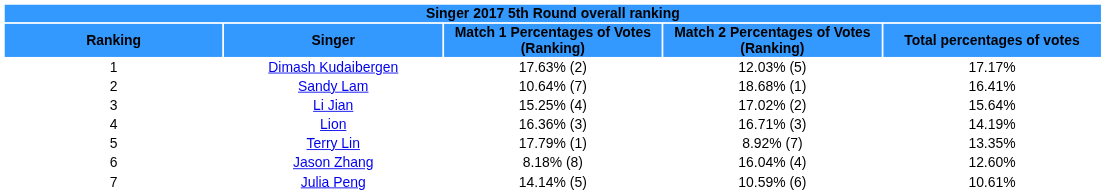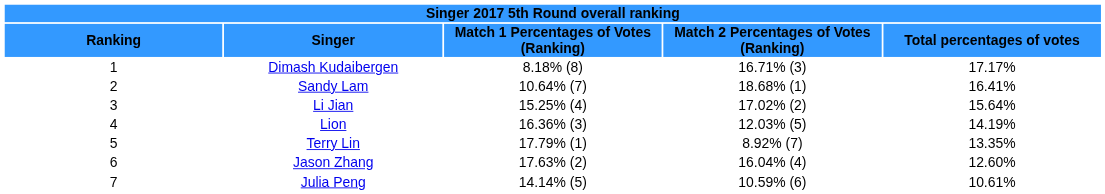 <table class="wikitalble" width="100%" style="text-align:center">
 <tr align=center style="background:#3399FF">
 <td colspan="5"><div><strong>Singer 2017 5th Round overall ranking</strong></div></td>
 </tr>
 <tr align=center style="background:#3399FF">
 <td style="width:20%"><strong>Ranking</strong></td>
 <td style="width:20%"><strong>Singer</strong></td>
 <td style="width:20%"><strong>Match 1 Percentages of Votes (Ranking)</strong></td>
 <td style="width:20%"><strong>Match 2 Percentages of Votes (Ranking)</strong></td>
 <td style="width:20%"><strong>Total percentages of votes</strong></td>
 </tr>
 <tr>
 <td>1</td>
 <td><a href='#'>Dimash Kudaibergen</a></td>
-<td>17.63% (2)</td>
-<td>12.03% (5)</td>
+<td>8.18% (8)</td>
+<td>16.71% (3)</td>
 <td>17.17%</td>
 </tr>
 <tr>
 <td>2</td>
 <td><a href='#'>Sandy Lam</a></td>
 <td>10.64% (7)</td>
 <td>18.68% (1)</td>
 <td>16.41%</td>
 </tr>
 <tr>
 <td>3</td>
 <td><a href='#'>Li Jian</a></td>
 <td>15.25% (4)</td>
 <td>17.02% (2)</td>
 <td>15.64%</td>
 </tr>
 <tr>
 <td>4</td>
 <td><a href='#'>Lion</a></td>
 <td>16.36% (3)</td>
-<td>16.71% (3)</td>
+<td>12.03% (5)</td>
 <td>14.19%</td>
 </tr>
 <tr>
 <td>5</td>
 <td><a href='#'>Terry Lin</a></td>
 <td>17.79% (1)</td>
 <td>8.92% (7)</td>
 <td>13.35%</td>
 </tr>
 <tr>
 <td>6</td>
 <td><a href='#'>Jason Zhang</a></td>
-<td>8.18% (8)</td>
+<td>17.63% (2)</td>
 <td>16.04% (4)</td>
 <td>12.60%</td>
 </tr>
 <tr>
 <td>7</td>
 <td><a href='#'>Julia Peng</a></td>
 <td>14.14% (5)</td>
 <td>10.59% (6)</td>
 <td>10.61%</td>
 </tr>
 <tr>
 </tr>
 </table>
